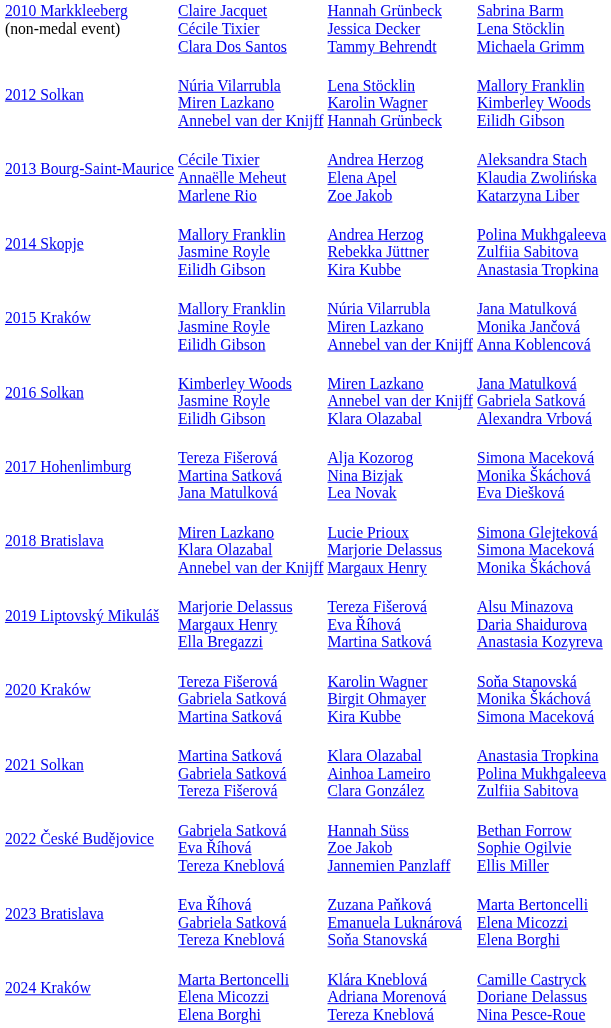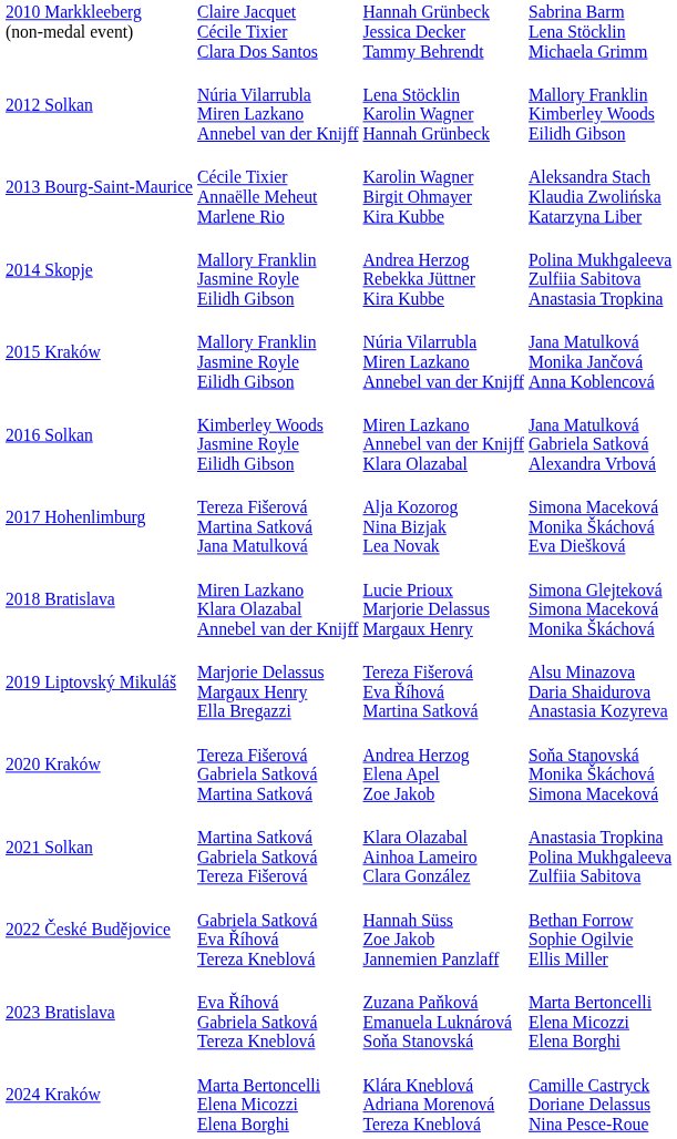 <table>
 <tr>
 <td><a href='#'>2010 Markkleeberg</a><br>(non-medal event)</td>
 <td><br><a href='#'>Claire Jacquet</a><br><a href='#'>Cécile Tixier</a><br><a href='#'>Clara Dos Santos</a></td>
 <td><br><a href='#'>Hannah Grünbeck</a><br><a href='#'>Jessica Decker</a><br><a href='#'>Tammy Behrendt</a></td>
 <td><br><a href='#'>Sabrina Barm</a><br><a href='#'>Lena Stöcklin</a><br><a href='#'>Michaela Grimm</a></td>
 </tr>
 <tr>
 <td><a href='#'>2012 Solkan</a></td>
 <td><br><a href='#'>Núria Vilarrubla</a><br><a href='#'>Miren Lazkano</a><br><a href='#'>Annebel van der Knijff</a></td>
 <td><br><a href='#'>Lena Stöcklin</a><br><a href='#'>Karolin Wagner</a><br><a href='#'>Hannah Grünbeck</a></td>
 <td><br><a href='#'>Mallory Franklin</a><br><a href='#'>Kimberley Woods</a><br><a href='#'>Eilidh Gibson</a></td>
 </tr>
 <tr>
 <td><a href='#'>2013 Bourg-Saint-Maurice</a></td>
 <td><br><a href='#'>Cécile Tixier</a><br><a href='#'>Annaëlle Meheut</a><br><a href='#'>Marlene Rio</a></td>
-<td><br><a href='#'>Andrea Herzog</a><br><a href='#'>Elena Apel</a><br><a href='#'>Zoe Jakob</a></td>
+<td><br><a href='#'>Karolin Wagner</a><br><a href='#'>Birgit Ohmayer</a><br><a href='#'>Kira Kubbe</a></td>
 <td><br><a href='#'>Aleksandra Stach</a><br><a href='#'>Klaudia Zwolińska</a><br><a href='#'>Katarzyna Liber</a></td>
 </tr>
 <tr>
 <td><a href='#'>2014 Skopje</a></td>
 <td><br><a href='#'>Mallory Franklin</a><br><a href='#'>Jasmine Royle</a><br><a href='#'>Eilidh Gibson</a></td>
 <td><br><a href='#'>Andrea Herzog</a><br><a href='#'>Rebekka Jüttner</a><br><a href='#'>Kira Kubbe</a></td>
 <td><br><a href='#'>Polina Mukhgaleeva</a><br><a href='#'>Zulfiia Sabitova</a><br><a href='#'>Anastasia Tropkina</a></td>
 </tr>
 <tr>
 <td><a href='#'>2015 Kraków</a></td>
 <td><br><a href='#'>Mallory Franklin</a><br><a href='#'>Jasmine Royle</a><br><a href='#'>Eilidh Gibson</a></td>
 <td><br><a href='#'>Núria Vilarrubla</a><br><a href='#'>Miren Lazkano</a><br><a href='#'>Annebel van der Knijff</a></td>
 <td><br><a href='#'>Jana Matulková</a><br><a href='#'>Monika Jančová</a><br><a href='#'>Anna Koblencová</a></td>
 </tr>
 <tr>
 <td><a href='#'>2016 Solkan</a></td>
 <td><br><a href='#'>Kimberley Woods</a><br><a href='#'>Jasmine Royle</a><br><a href='#'>Eilidh Gibson</a></td>
 <td><br><a href='#'>Miren Lazkano</a><br><a href='#'>Annebel van der Knijff</a><br><a href='#'>Klara Olazabal</a></td>
 <td><br><a href='#'>Jana Matulková</a><br><a href='#'>Gabriela Satková</a><br><a href='#'>Alexandra Vrbová</a></td>
 </tr>
 <tr>
 <td><a href='#'>2017 Hohenlimburg</a></td>
 <td><br><a href='#'>Tereza Fišerová</a><br><a href='#'>Martina Satková</a><br><a href='#'>Jana Matulková</a></td>
 <td><br><a href='#'>Alja Kozorog</a><br><a href='#'>Nina Bizjak</a><br><a href='#'>Lea Novak</a></td>
 <td><br><a href='#'>Simona Maceková</a><br><a href='#'>Monika Škáchová</a><br><a href='#'>Eva Diešková</a></td>
 </tr>
 <tr>
 <td><a href='#'>2018 Bratislava</a></td>
 <td><br><a href='#'>Miren Lazkano</a><br><a href='#'>Klara Olazabal</a><br><a href='#'>Annebel van der Knijff</a></td>
 <td><br><a href='#'>Lucie Prioux</a><br><a href='#'>Marjorie Delassus</a><br><a href='#'>Margaux Henry</a></td>
 <td><br><a href='#'>Simona Glejteková</a><br><a href='#'>Simona Maceková</a><br><a href='#'>Monika Škáchová</a></td>
 </tr>
 <tr>
 <td><a href='#'>2019 Liptovský Mikuláš</a></td>
 <td><br><a href='#'>Marjorie Delassus</a><br><a href='#'>Margaux Henry</a><br><a href='#'>Ella Bregazzi</a></td>
 <td><br><a href='#'>Tereza Fišerová</a><br><a href='#'>Eva Říhová</a><br><a href='#'>Martina Satková</a></td>
 <td><br><a href='#'>Alsu Minazova</a><br><a href='#'>Daria Shaidurova</a><br><a href='#'>Anastasia Kozyreva</a></td>
 </tr>
 <tr>
 <td><a href='#'>2020 Kraków</a></td>
 <td><br><a href='#'>Tereza Fišerová</a><br><a href='#'>Gabriela Satková</a><br><a href='#'>Martina Satková</a></td>
-<td><br><a href='#'>Karolin Wagner</a><br><a href='#'>Birgit Ohmayer</a><br><a href='#'>Kira Kubbe</a></td>
+<td><br><a href='#'>Andrea Herzog</a><br><a href='#'>Elena Apel</a><br><a href='#'>Zoe Jakob</a></td>
 <td><br><a href='#'>Soňa Stanovská</a><br><a href='#'>Monika Škáchová</a><br><a href='#'>Simona Maceková</a></td>
 </tr>
 <tr>
 <td><a href='#'>2021 Solkan</a></td>
 <td><br><a href='#'>Martina Satková</a><br><a href='#'>Gabriela Satková</a><br><a href='#'>Tereza Fišerová</a></td>
 <td><br><a href='#'>Klara Olazabal</a><br><a href='#'>Ainhoa Lameiro</a><br><a href='#'>Clara González</a></td>
 <td><br><a href='#'>Anastasia Tropkina</a><br><a href='#'>Polina Mukhgaleeva</a><br><a href='#'>Zulfiia Sabitova</a></td>
 </tr>
 <tr>
 <td><a href='#'>2022 České Budějovice</a></td>
 <td><br><a href='#'>Gabriela Satková</a><br><a href='#'>Eva Říhová</a><br><a href='#'>Tereza Kneblová</a></td>
 <td><br><a href='#'>Hannah Süss</a><br><a href='#'>Zoe Jakob</a><br><a href='#'>Jannemien Panzlaff</a></td>
 <td><br><a href='#'>Bethan Forrow</a><br><a href='#'>Sophie Ogilvie</a><br><a href='#'>Ellis Miller</a></td>
 </tr>
 <tr>
 <td><a href='#'>2023 Bratislava</a></td>
 <td><br><a href='#'>Eva Říhová</a><br><a href='#'>Gabriela Satková</a><br><a href='#'>Tereza Kneblová</a></td>
 <td><br><a href='#'>Zuzana Paňková</a><br><a href='#'>Emanuela Luknárová</a><br><a href='#'>Soňa Stanovská</a></td>
 <td><br><a href='#'>Marta Bertoncelli</a><br><a href='#'>Elena Micozzi</a><br><a href='#'>Elena Borghi</a></td>
 </tr>
 <tr>
 <td><a href='#'>2024 Kraków</a></td>
 <td><br><a href='#'>Marta Bertoncelli</a><br><a href='#'>Elena Micozzi</a><br><a href='#'>Elena Borghi</a></td>
 <td><br><a href='#'>Klára Kneblová</a><br><a href='#'>Adriana Morenová</a><br><a href='#'>Tereza Kneblová</a></td>
 <td><br><a href='#'>Camille Castryck</a><br><a href='#'>Doriane Delassus</a><br><a href='#'>Nina Pesce-Roue</a></td>
 </tr>
 </table>
